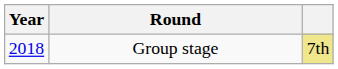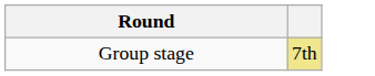 <table class="wikitable" style="text-align: center; font-size:90%">
 <tr>
-<th>Year</th>
 <th style="width:200px">Round</th>
 <th></th>
 </tr>
 <tr>
-<td><a href='#'>2018</a></td>
 <td>Group stage</td>
 <td style="background: khaki;">7th</td>
 </tr>
 </table>
